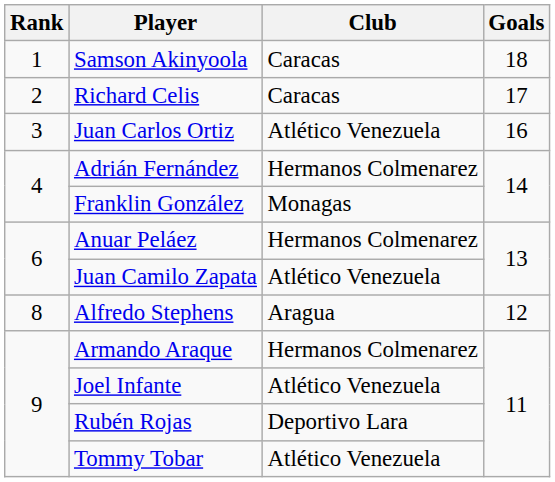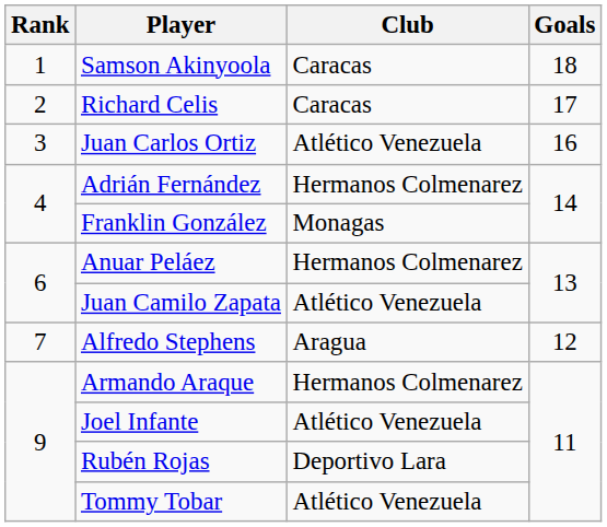 <table class="wikitable" style="text-align:center">
 <tr>
 <th>Rank</th>
 <th>Player</th>
 <th>Club</th>
 <th>Goals</th>
 </tr>
 <tr>
 <td>1</td>
 <td align="left"> <a href='#'>Samson Akinyoola</a></td>
 <td align="left">Caracas</td>
 <td>18</td>
 </tr>
 <tr>
 <td>2</td>
 <td align="left"> <a href='#'>Richard Celis</a></td>
 <td align="left">Caracas</td>
 <td>17</td>
 </tr>
 <tr>
 <td>3</td>
 <td align="left"> <a href='#'>Juan Carlos Ortiz</a></td>
 <td align="left">Atlético Venezuela</td>
 <td>16</td>
 </tr>
 <tr>
 <td rowspan="2">4</td>
 <td align="left"> <a href='#'>Adrián Fernández</a></td>
 <td align="left">Hermanos Colmenarez</td>
 <td rowspan="2">14</td>
 </tr>
 <tr>
 <td align="left"> <a href='#'>Franklin González</a></td>
 <td align="left">Monagas</td>
 </tr>
 <tr>
 <td rowspan="2">6</td>
 <td align="left"> <a href='#'>Anuar Peláez</a></td>
 <td align="left">Hermanos Colmenarez</td>
 <td rowspan="2">13</td>
 </tr>
 <tr>
 <td align="left"> <a href='#'>Juan Camilo Zapata</a></td>
 <td align="left">Atlético Venezuela</td>
 </tr>
 <tr>
-<td>8</td>
+<td>7</td>
 <td align="left"> <a href='#'>Alfredo Stephens</a></td>
 <td align="left">Aragua</td>
 <td>12</td>
 </tr>
 <tr>
 <td rowspan="4">9</td>
 <td align="left"> <a href='#'>Armando Araque</a></td>
 <td align="left">Hermanos Colmenarez</td>
 <td rowspan="4">11</td>
 </tr>
 <tr>
 <td align="left"> <a href='#'>Joel Infante</a></td>
 <td align="left">Atlético Venezuela</td>
 </tr>
 <tr>
 <td align="left"> <a href='#'>Rubén Rojas</a></td>
 <td align="left">Deportivo Lara</td>
 </tr>
 <tr>
 <td align="left"> <a href='#'>Tommy Tobar</a></td>
 <td align="left">Atlético Venezuela</td>
 </tr>
 </table>
